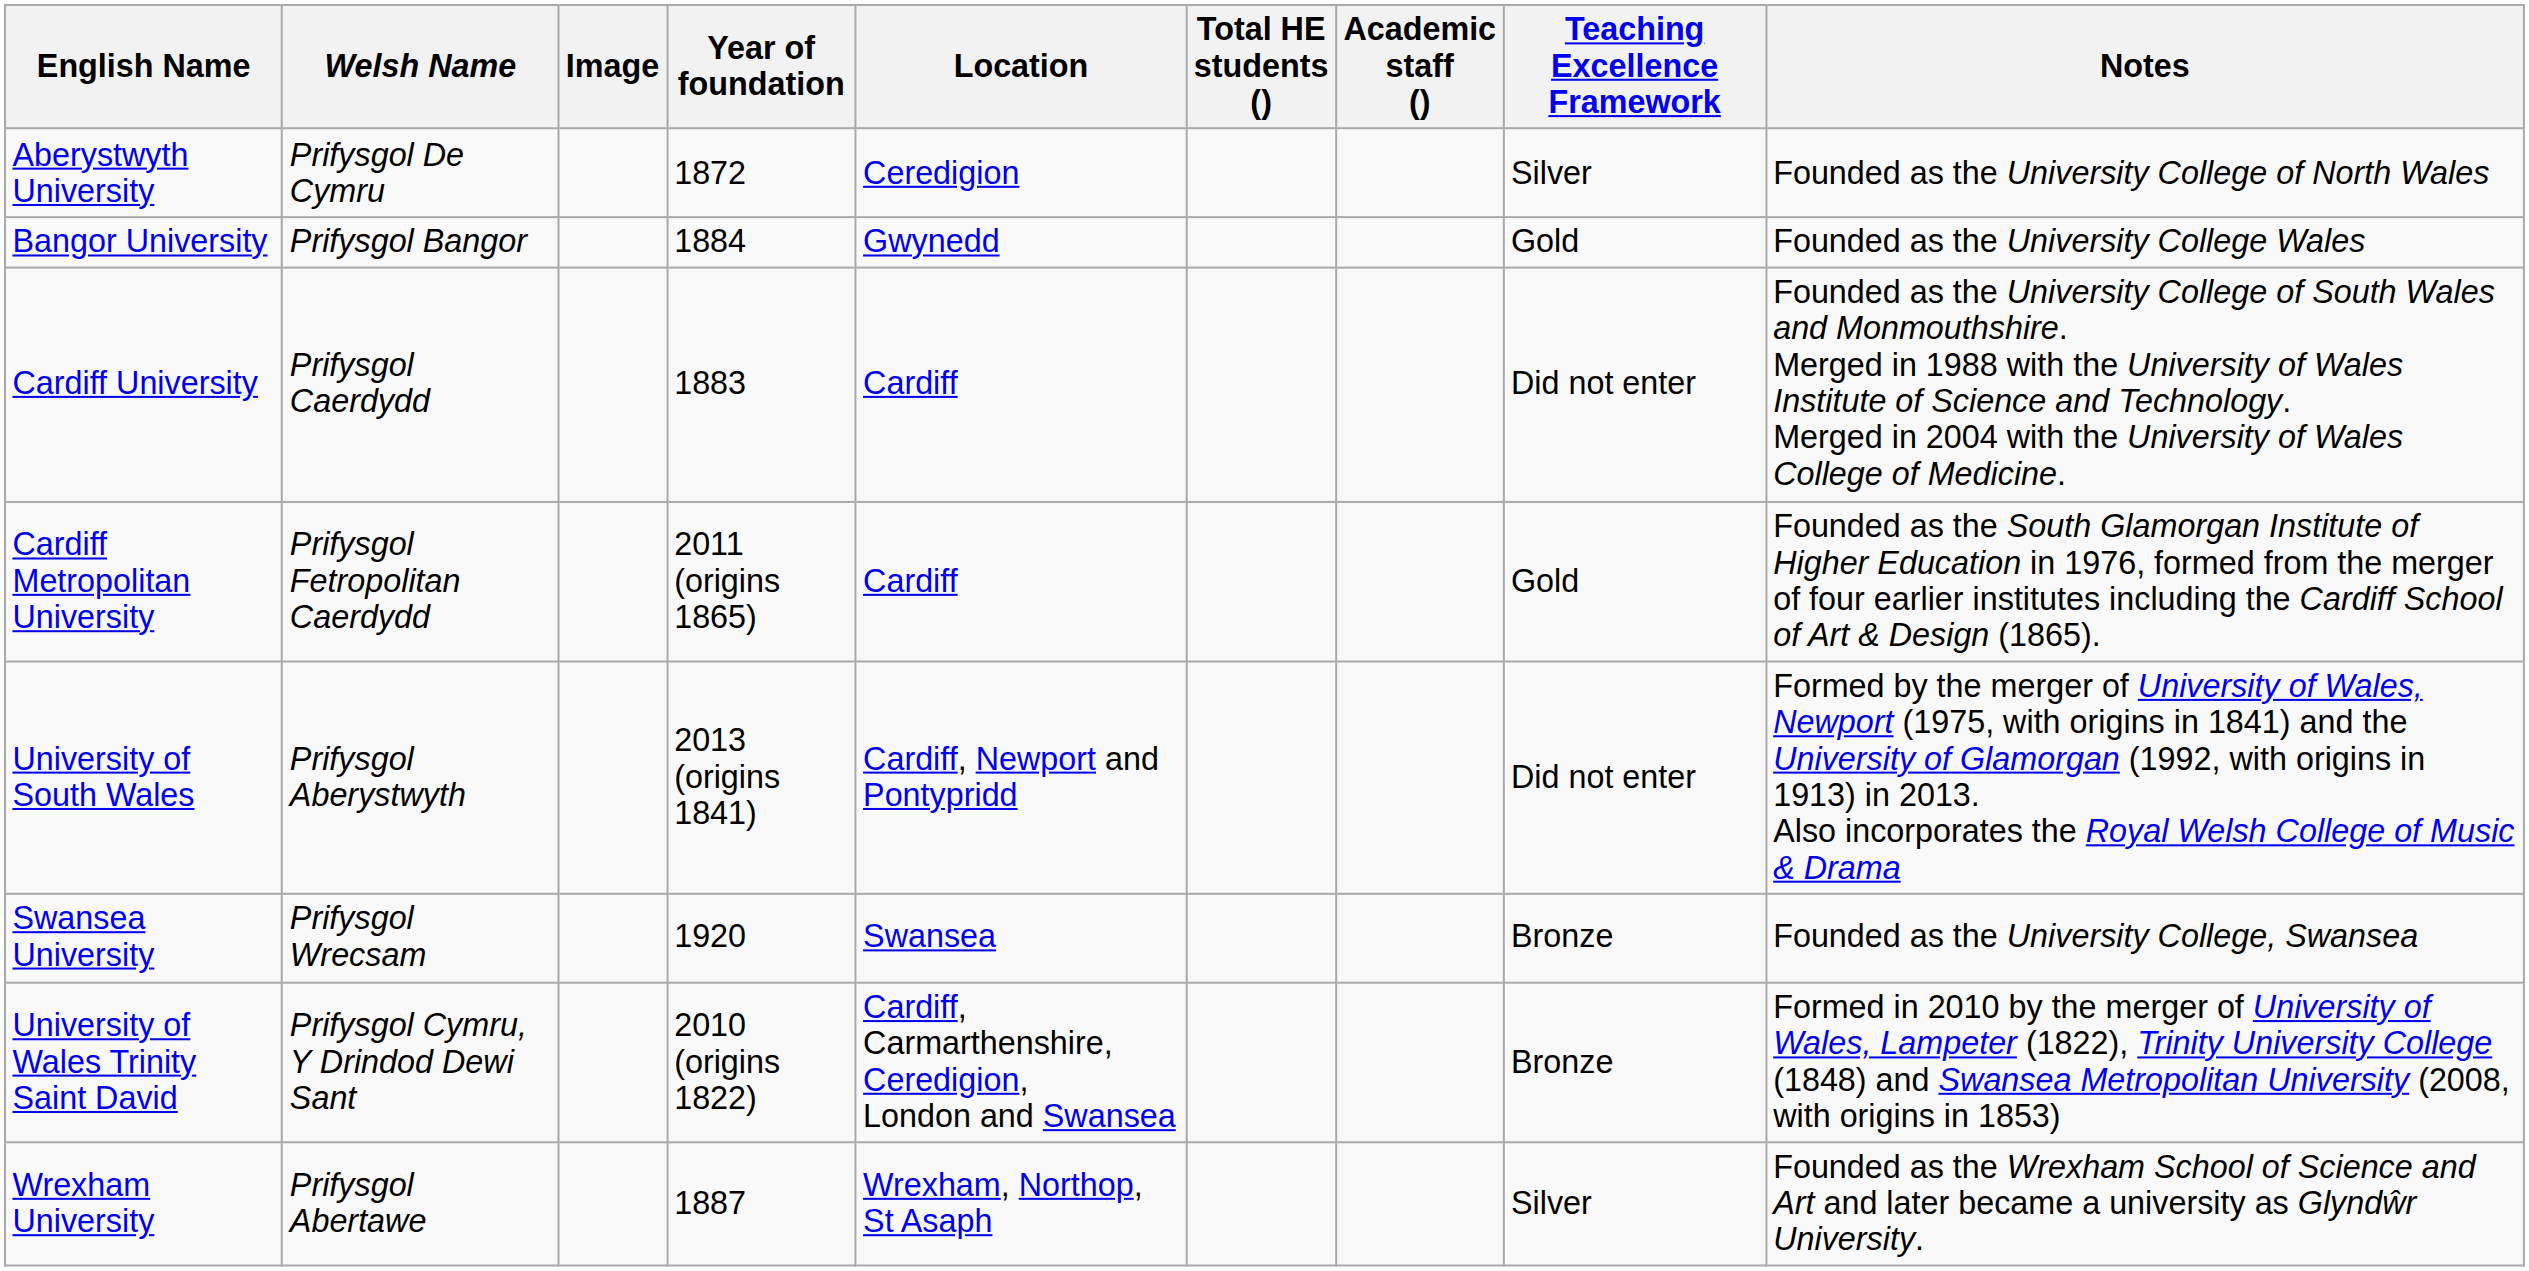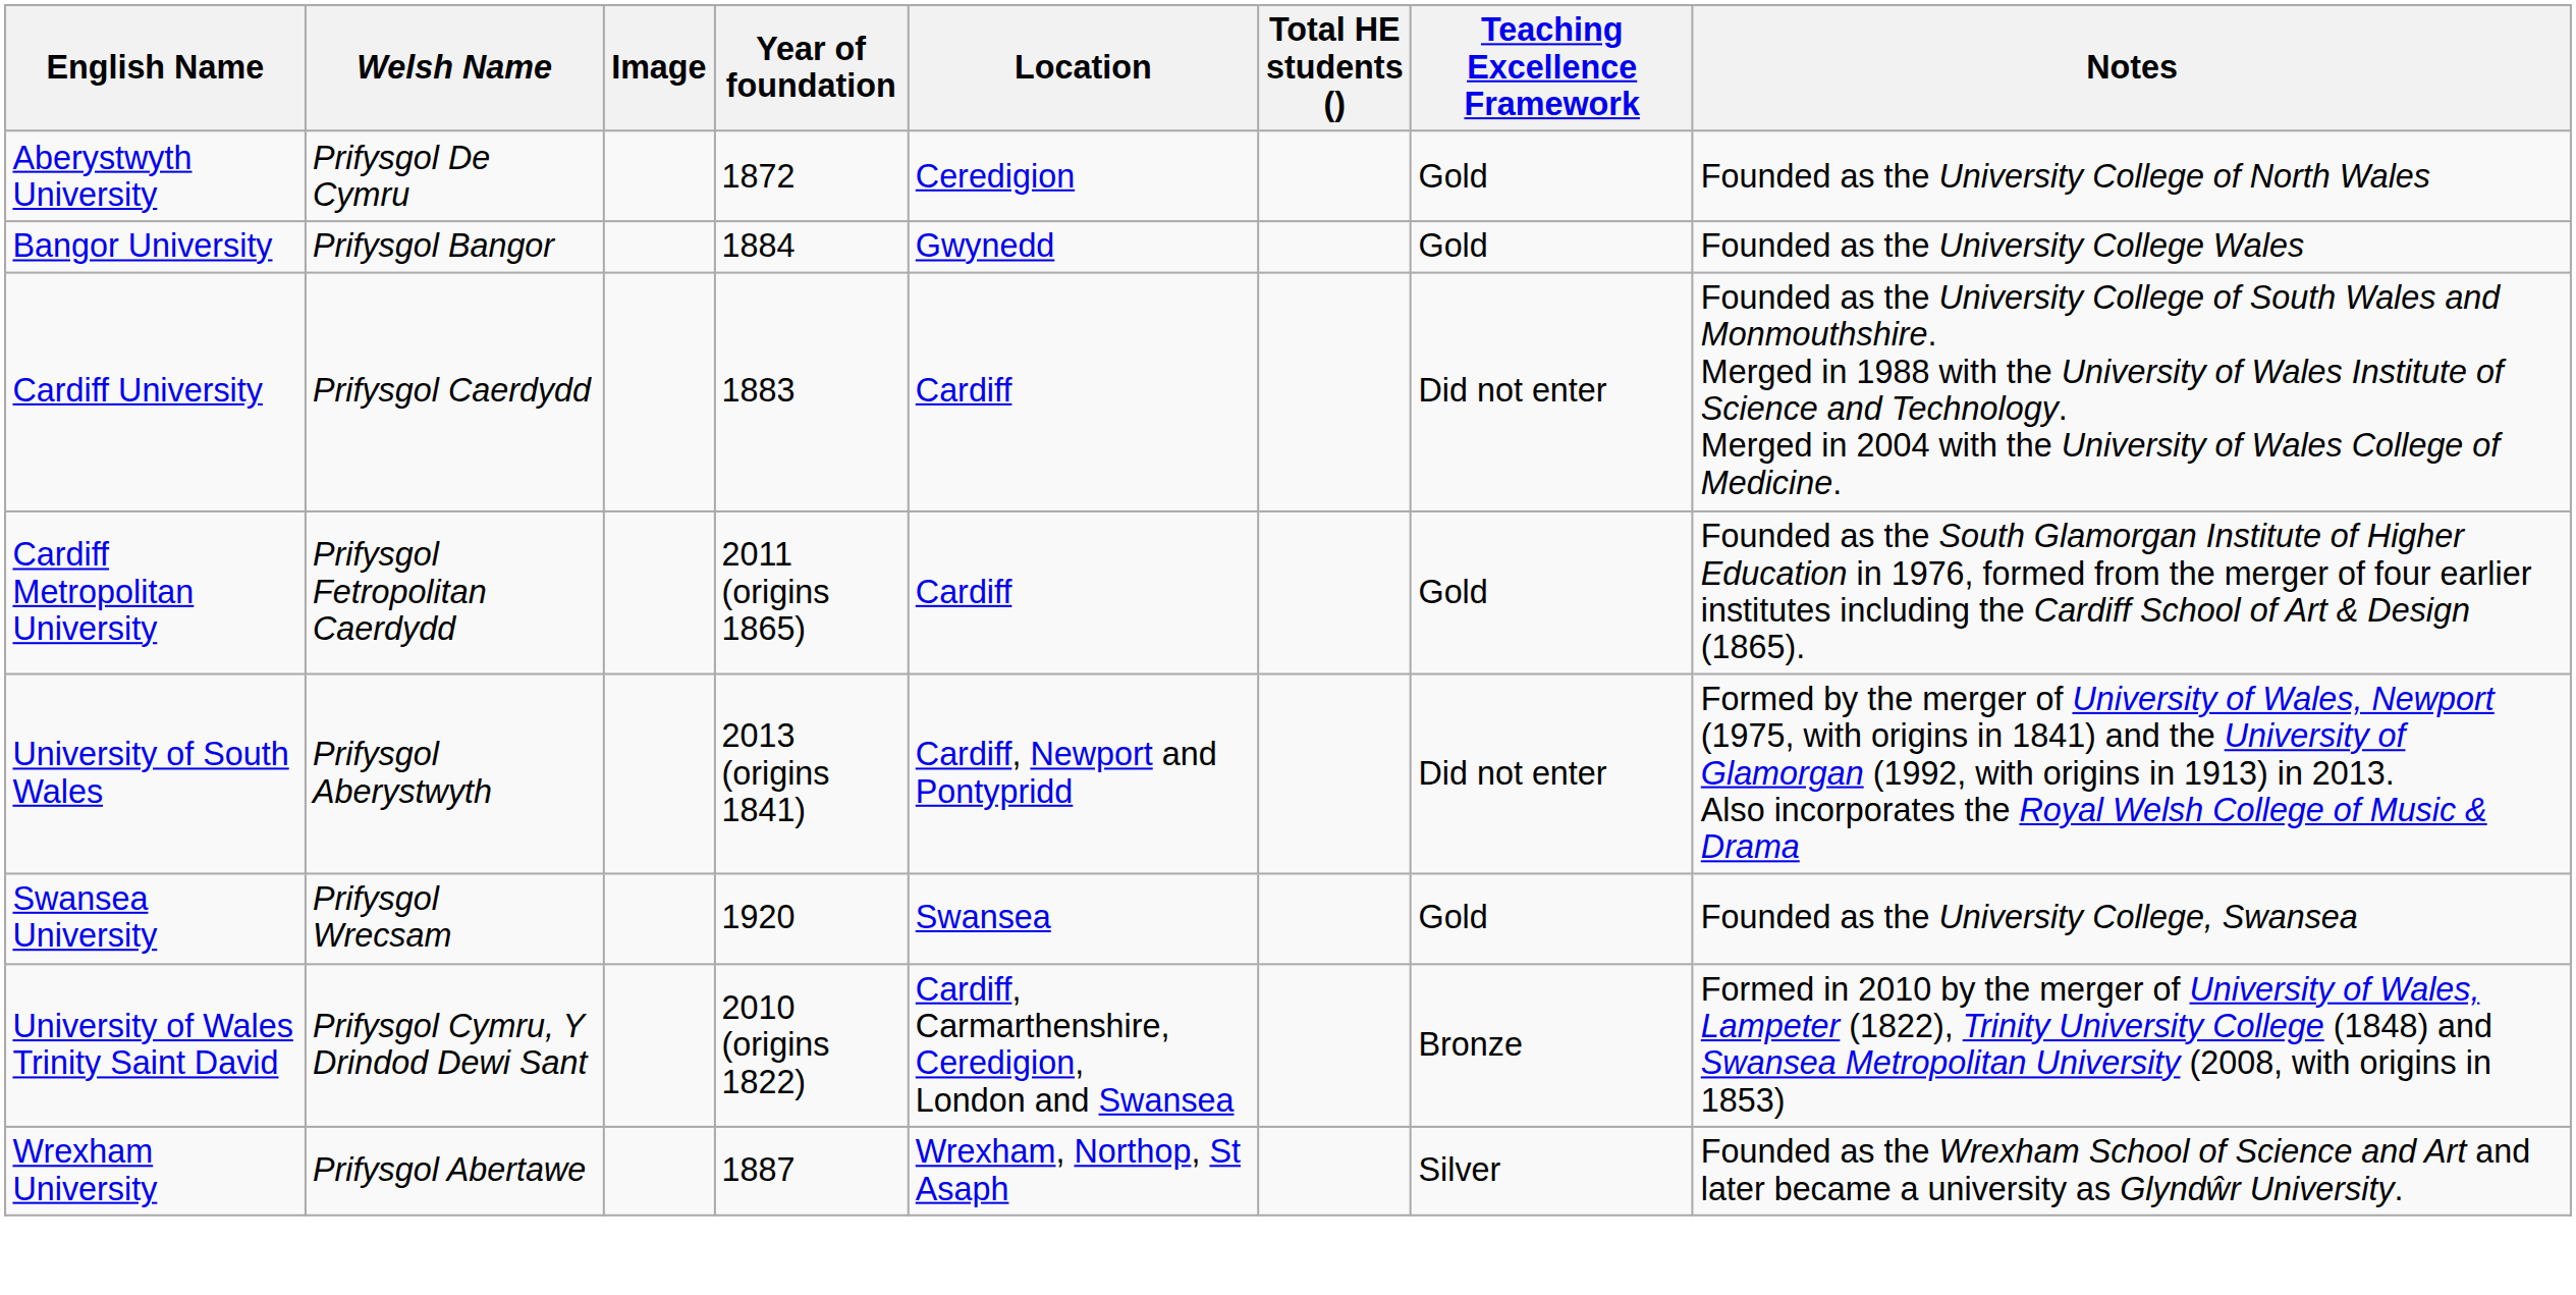 <table class="wikitable sortable">
 <tr>
 <th>English Name</th>
 <th><em>Welsh Name</em></th>
 <th>Image</th>
 <th data-sort-type="number">Year of<br>foundation</th>
 <th>Location</th>
 <th data-sort-type="number">Total HE<br>students<br>()</th>
-<th data-sort-type="number">Academic<br>staff<br>()</th>
 <th><a href='#'>Teaching Excellence Framework</a></th>
 <th>Notes</th>
 </tr>
 <tr>
 <td><a href='#'>Aberystwyth University</a></td>
 <td><em>Prifysgol De Cymru</em></td>
 <td></td>
 <td>1872</td>
 <td><a href='#'>Ceredigion</a></td>
 <td></td>
-<td></td>
-<td>Silver</td>
+<td>Gold</td>
 <td>Founded as the <em>University College of North Wales</em></td>
 </tr>
 <tr>
 <td><a href='#'>Bangor University</a></td>
 <td><em>Prifysgol Bangor</em></td>
 <td></td>
 <td>1884</td>
 <td><a href='#'>Gwynedd</a></td>
-<td></td>
 <td></td>
 <td>Gold</td>
 <td>Founded as the <em>University College Wales</em></td>
 </tr>
 <tr>
 <td><a href='#'>Cardiff University</a></td>
 <td><em>Prifysgol Caerdydd</em></td>
 <td></td>
 <td>1883</td>
 <td><a href='#'>Cardiff</a></td>
 <td></td>
-<td></td>
 <td>Did not enter</td>
 <td>Founded as the <em>University College of South Wales and Monmouthshire</em>.<br>Merged in 1988 with the <em>University of Wales Institute of Science and Technology</em>.<br> Merged in 2004 with the <em>University of Wales College of Medicine</em>.</td>
 </tr>
 <tr>
 <td><a href='#'>Cardiff Metropolitan University</a></td>
 <td><em>Prifysgol Fetropolitan Caerdydd</em></td>
 <td></td>
 <td>2011<br>(origins 1865)</td>
 <td><a href='#'>Cardiff</a></td>
-<td></td>
 <td></td>
 <td>Gold</td>
 <td>Founded as the <em>South Glamorgan Institute of Higher Education</em> in 1976, formed from the merger of four earlier institutes including the <em>Cardiff School of Art & Design</em> (1865).</td>
 </tr>
 <tr>
 <td><a href='#'>University of South Wales</a></td>
 <td><em>Prifysgol Aberystwyth</em></td>
 <td></td>
 <td>2013<br>(origins 1841)</td>
 <td><a href='#'>Cardiff</a>, <a href='#'>Newport</a> and <a href='#'>Pontypridd</a></td>
 <td></td>
-<td></td>
 <td>Did not enter</td>
 <td>Formed by the merger of <em><a href='#'>University of Wales, Newport</a></em> (1975, with origins in 1841) and the <em><a href='#'>University of Glamorgan</a></em> (1992, with origins in 1913) in 2013.<br>Also incorporates the <em><a href='#'>Royal Welsh College of Music & Drama</a></em></td>
 </tr>
 <tr>
 <td><a href='#'>Swansea University</a></td>
 <td><em>Prifysgol</em><br><em>Wrecsam</em></td>
 <td></td>
 <td>1920</td>
 <td><a href='#'>Swansea</a></td>
 <td></td>
-<td></td>
-<td>Bronze</td>
+<td>Gold</td>
 <td>Founded as the <em>University College, Swansea</em></td>
 </tr>
 <tr>
 <td><a href='#'>University of Wales Trinity Saint David</a></td>
 <td><em>Prifysgol Cymru, Y Drindod Dewi Sant</em></td>
 <td></td>
 <td>2010<br>(origins 1822)</td>
 <td><a href='#'>Cardiff</a>, Carmarthenshire, <a href='#'>Ceredigion</a>,  <br>London and <a href='#'>Swansea</a></td>
-<td></td>
 <td></td>
 <td>Bronze</td>
 <td>Formed in 2010 by the merger of <em><a href='#'>University of Wales, Lampeter</a></em> (1822), <em><a href='#'>Trinity University College</a></em> (1848) and <em><a href='#'>Swansea Metropolitan University</a></em> (2008, with origins in 1853)</td>
 </tr>
 <tr>
 <td><a href='#'>Wrexham University</a></td>
 <td><em>Prifysgol Abertawe</em></td>
 <td></td>
 <td>1887</td>
 <td><a href='#'>Wrexham</a>, <a href='#'>Northop</a>, <a href='#'>St Asaph</a></td>
 <td></td>
-<td></td>
 <td>Silver</td>
 <td>Founded as the <em>Wrexham School of Science and Art</em> and later became a university as <em>Glyndŵr University</em>.</td>
 </tr>
 </table>
